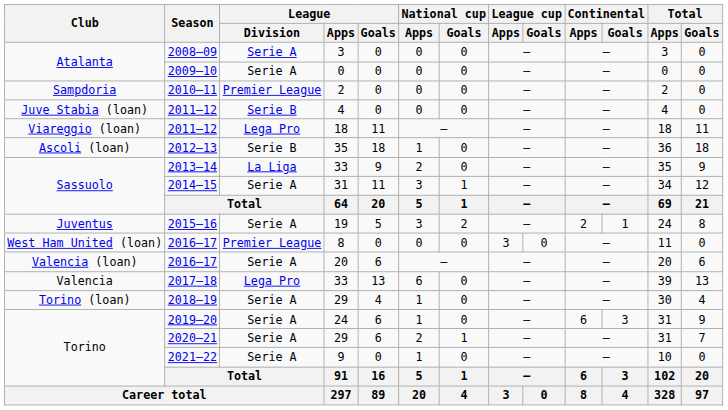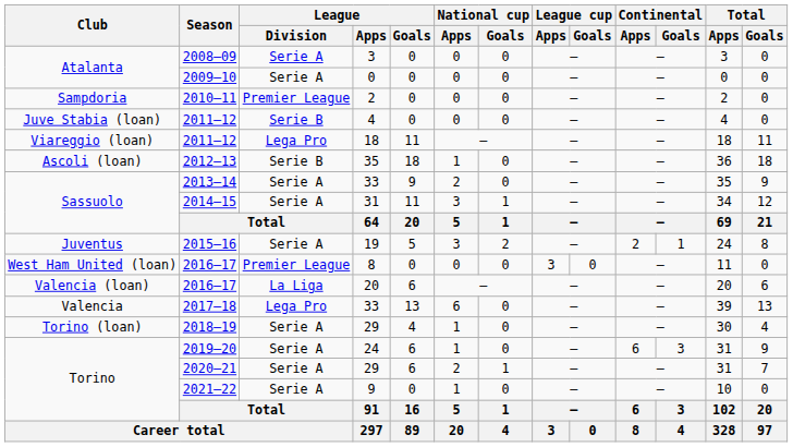 <table class="wikitable" style="text-align:center">
 <tr>
 <th rowspan="2">Club</th>
 <th rowspan="2">Season</th>
 <th colspan="3">League</th>
 <th colspan="2">National cup</th>
 <th colspan="2">League cup</th>
 <th colspan="2">Continental</th>
 <th colspan="2">Total</th>
 </tr>
 <tr>
 <th>Division</th>
 <th>Apps</th>
 <th>Goals</th>
 <th>Apps</th>
 <th>Goals</th>
 <th>Apps</th>
 <th>Goals</th>
 <th>Apps</th>
 <th>Goals</th>
 <th>Apps</th>
 <th>Goals</th>
 </tr>
 <tr>
 <td rowspan="2"><a href='#'>Atalanta</a></td>
 <td><a href='#'>2008–09</a></td>
 <td><a href='#'>Serie A</a></td>
 <td>3</td>
 <td>0</td>
 <td>0</td>
 <td>0</td>
 <td colspan="2">—</td>
 <td colspan="2">—</td>
 <td>3</td>
 <td>0</td>
 </tr>
 <tr>
 <td><a href='#'>2009–10</a></td>
 <td>Serie A</td>
 <td>0</td>
 <td>0</td>
 <td>0</td>
 <td>0</td>
 <td colspan="2">—</td>
 <td colspan="2">—</td>
 <td>0</td>
 <td>0</td>
 </tr>
 <tr>
 <td><a href='#'>Sampdoria</a></td>
 <td><a href='#'>2010–11</a></td>
 <td><a href='#'>Premier League</a></td>
 <td>2</td>
 <td>0</td>
 <td>0</td>
 <td>0</td>
 <td colspan="2">—</td>
 <td colspan="2">—</td>
 <td>2</td>
 <td>0</td>
 </tr>
 <tr>
 <td><a href='#'>Juve Stabia</a> (loan)</td>
 <td><a href='#'>2011–12</a></td>
 <td><a href='#'>Serie B</a></td>
 <td>4</td>
 <td>0</td>
 <td>0</td>
 <td>0</td>
 <td colspan="2">—</td>
 <td colspan="2">—</td>
 <td>4</td>
 <td>0</td>
 </tr>
 <tr>
 <td><a href='#'>Viareggio</a> (loan)</td>
 <td><a href='#'>2011–12</a></td>
 <td><a href='#'>Lega Pro</a></td>
 <td>18</td>
 <td>11</td>
 <td colspan="2">—</td>
 <td colspan="2">—</td>
 <td colspan="2">—</td>
 <td>18</td>
 <td>11</td>
 </tr>
 <tr>
 <td><a href='#'>Ascoli</a> (loan)</td>
 <td><a href='#'>2012–13</a></td>
 <td>Serie B</td>
 <td>35</td>
 <td>18</td>
 <td>1</td>
 <td>0</td>
 <td colspan="2">—</td>
 <td colspan="2">—</td>
 <td>36</td>
 <td>18</td>
 </tr>
 <tr>
 <td rowspan="3"><a href='#'>Sassuolo</a></td>
 <td><a href='#'>2013–14</a></td>
-<td><a href='#'>La Liga</a></td>
+<td>Serie A</td>
 <td>33</td>
 <td>9</td>
 <td>2</td>
 <td>0</td>
 <td colspan="2">—</td>
 <td colspan="2">—</td>
 <td>35</td>
 <td>9</td>
 </tr>
 <tr>
 <td><a href='#'>2014–15</a></td>
 <td>Serie A</td>
 <td>31</td>
 <td>11</td>
 <td>3</td>
 <td>1</td>
 <td colspan="2">—</td>
 <td colspan="2">—</td>
 <td>34</td>
 <td>12</td>
 </tr>
 <tr>
 <th colspan="2">Total</th>
 <th>64</th>
 <th>20</th>
 <th>5</th>
 <th>1</th>
 <th colspan="2">–</th>
 <th colspan="2">–</th>
 <th>69</th>
 <th>21</th>
 </tr>
 <tr>
 <td><a href='#'>Juventus</a></td>
 <td><a href='#'>2015–16</a></td>
 <td>Serie A</td>
 <td>19</td>
 <td>5</td>
 <td>3</td>
 <td>2</td>
 <td colspan="2">—</td>
 <td>2</td>
 <td>1</td>
 <td>24</td>
 <td>8</td>
 </tr>
 <tr>
 <td><a href='#'>West Ham United</a> (loan)</td>
 <td><a href='#'>2016–17</a></td>
 <td><a href='#'>Premier League</a></td>
 <td>8</td>
 <td>0</td>
 <td>0</td>
 <td>0</td>
 <td>3</td>
 <td>0</td>
 <td colspan="2">—</td>
 <td>11</td>
 <td>0</td>
 </tr>
 <tr>
 <td><a href='#'>Valencia</a> (loan)</td>
 <td><a href='#'>2016–17</a></td>
-<td>Serie A</td>
+<td><a href='#'>La Liga</a></td>
 <td>20</td>
 <td>6</td>
 <td colspan="2">—</td>
 <td colspan="2">—</td>
 <td colspan="2">—</td>
 <td>20</td>
 <td>6</td>
 </tr>
 <tr>
 <td>Valencia</td>
 <td><a href='#'>2017–18</a></td>
 <td><a href='#'>Lega Pro</a></td>
 <td>33</td>
 <td>13</td>
 <td>6</td>
 <td>0</td>
 <td colspan="2">—</td>
 <td colspan="2">—</td>
 <td>39</td>
 <td>13</td>
 </tr>
 <tr>
 <td><a href='#'>Torino</a> (loan)</td>
 <td><a href='#'>2018–19</a></td>
 <td>Serie A</td>
 <td>29</td>
 <td>4</td>
 <td>1</td>
 <td>0</td>
 <td colspan="2">—</td>
 <td colspan="2">—</td>
 <td>30</td>
 <td>4</td>
 </tr>
 <tr>
 <td rowspan="4">Torino</td>
 <td><a href='#'>2019–20</a></td>
 <td>Serie A</td>
 <td>24</td>
 <td>6</td>
 <td>1</td>
 <td>0</td>
 <td colspan="2">—</td>
 <td>6</td>
 <td>3</td>
 <td>31</td>
 <td>9</td>
 </tr>
 <tr>
 <td><a href='#'>2020–21</a></td>
 <td>Serie A</td>
 <td>29</td>
 <td>6</td>
 <td>2</td>
 <td>1</td>
 <td colspan="2">—</td>
 <td colspan="2">—</td>
 <td>31</td>
 <td>7</td>
 </tr>
 <tr>
 <td><a href='#'>2021–22</a></td>
 <td>Serie A</td>
 <td>9</td>
 <td>0</td>
 <td>1</td>
 <td>0</td>
 <td colspan="2">—</td>
 <td colspan="2">—</td>
 <td>10</td>
 <td>0</td>
 </tr>
 <tr>
 <th colspan="2">Total</th>
 <th>91</th>
 <th>16</th>
 <th>5</th>
 <th>1</th>
 <th colspan="2">–</th>
 <th>6</th>
 <th>3</th>
 <th>102</th>
 <th>20</th>
 </tr>
 <tr>
 <th colspan="3">Career total</th>
 <th>297</th>
 <th>89</th>
 <th>20</th>
 <th>4</th>
 <th>3</th>
 <th>0</th>
 <th>8</th>
 <th>4</th>
 <th>328</th>
 <th>97</th>
 </tr>
 </table>
